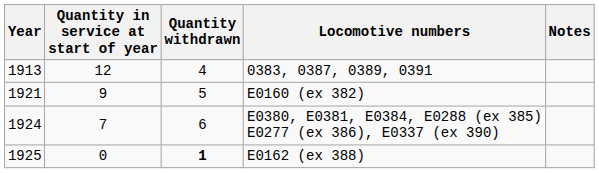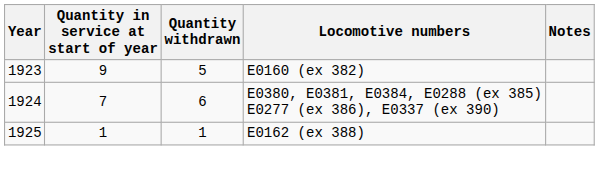 <table class ="wikitable" style=text-align:center>
 <tr>
 <th>Year</th>
 <th>Quantity in<br>service at<br>start of year</th>
 <th>Quantity<br>withdrawn</th>
 <th>Locomotive numbers</th>
 <th>Notes</th>
 </tr>
 <tr>
-<td>1913</td>
-<td>12</td>
-<td>4</td>
-<td align=left>0383, 0387, 0389, 0391</td>
-<td align=left></td>
-</tr>
-<tr>
-<td>1921</td>
+<td>1923</td>
 <td>9</td>
 <td>5</td>
 <td align=left>E0160 (ex 382)</td>
 <td align=left></td>
 </tr>
 <tr>
 <td>1924</td>
 <td>7</td>
 <td>6</td>
 <td align=left>E0380, E0381, E0384, E0288 (ex 385)<br>E0277 (ex 386), E0337 (ex 390)</td>
 <td align=left></td>
 </tr>
 <tr>
 <td>1925</td>
-<td>0</td>
-<td><strong>1</strong></td>
+<td>1</td>
+<td>1</td>
 <td align=left>E0162 (ex 388)</td>
 <td align=left></td>
 </tr>
 </table>
